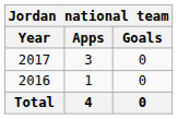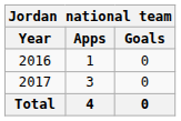 <table class="wikitable" style="text-align:center">
 <tr>
 <th colspan=3>Jordan national team</th>
 </tr>
 <tr>
 <th>Year</th>
 <th>Apps</th>
 <th>Goals</th>
 </tr>
 <tr>
-<td>2017</td>
-<td>3</td>
+<td>2016</td>
+<td>1</td>
 <td>0</td>
 </tr>
 <tr>
-<td>2016</td>
-<td>1</td>
+<td>2017</td>
+<td>3</td>
 <td>0</td>
 </tr>
 <tr>
 <th>Total</th>
 <th>4</th>
 <th>0</th>
 </tr>
 </table>
